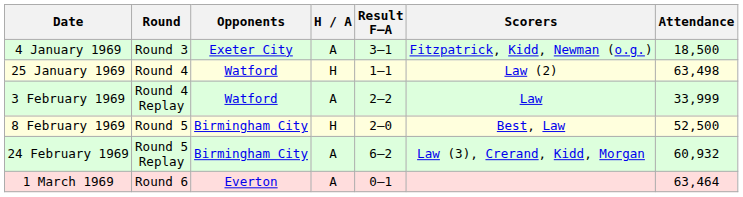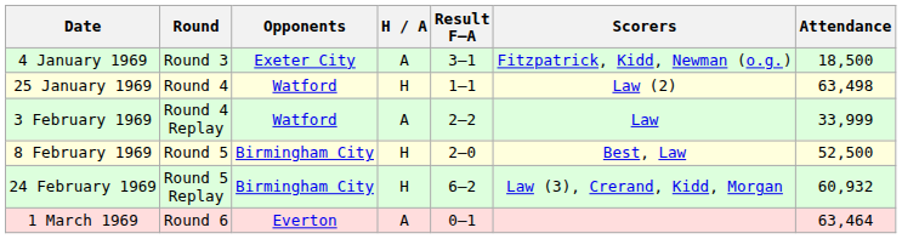 <table class="wikitable" style="text-align:center">
 <tr>
 <th>Date</th>
 <th>Round</th>
 <th>Opponents</th>
 <th>H / A</th>
 <th>Result<br>F–A</th>
 <th>Scorers</th>
 <th>Attendance</th>
 </tr>
 <tr bgcolor="#ddffdd">
 <td>4 January 1969</td>
 <td>Round 3</td>
 <td><a href='#'>Exeter City</a></td>
 <td>A</td>
 <td>3–1</td>
 <td><a href='#'>Fitzpatrick</a>, <a href='#'>Kidd</a>, <a href='#'>Newman</a> (<a href='#'>o.g.</a>)</td>
 <td>18,500</td>
 </tr>
 <tr bgcolor="#ffffdd">
 <td>25 January 1969</td>
 <td>Round 4</td>
 <td><a href='#'>Watford</a></td>
 <td>H</td>
 <td>1–1</td>
 <td><a href='#'>Law</a> (2)</td>
 <td>63,498</td>
 </tr>
 <tr bgcolor="#ddffdd">
 <td>3 February 1969</td>
 <td>Round 4<br>Replay</td>
 <td><a href='#'>Watford</a></td>
 <td>A</td>
 <td>2–2</td>
 <td><a href='#'>Law</a></td>
 <td>33,999</td>
 </tr>
 <tr bgcolor="#ffffdd">
 <td>8 February 1969</td>
 <td>Round 5</td>
 <td><a href='#'>Birmingham City</a></td>
 <td>H</td>
 <td>2–0</td>
 <td><a href='#'>Best</a>, <a href='#'>Law</a></td>
 <td>52,500</td>
 </tr>
 <tr bgcolor="#ddffdd">
 <td>24 February 1969</td>
 <td>Round 5<br>Replay</td>
 <td><a href='#'>Birmingham City</a></td>
-<td>A</td>
+<td>H</td>
 <td>6–2</td>
 <td><a href='#'>Law</a> (3), <a href='#'>Crerand</a>, <a href='#'>Kidd</a>, <a href='#'>Morgan</a></td>
 <td>60,932</td>
 </tr>
 <tr bgcolor="#ffdddd">
 <td>1 March 1969</td>
 <td>Round 6</td>
 <td><a href='#'>Everton</a></td>
 <td>A</td>
 <td>0–1</td>
 <td></td>
 <td>63,464</td>
 </tr>
 </table>
